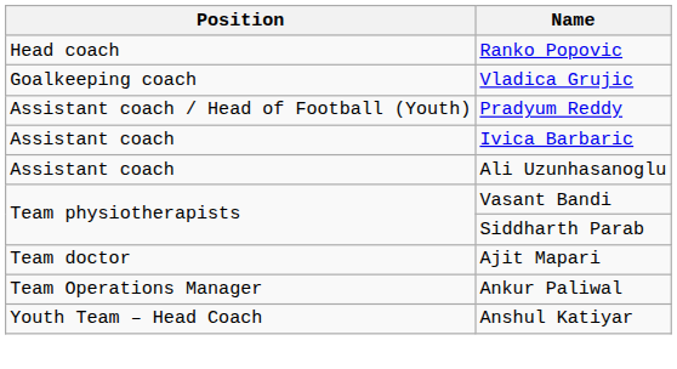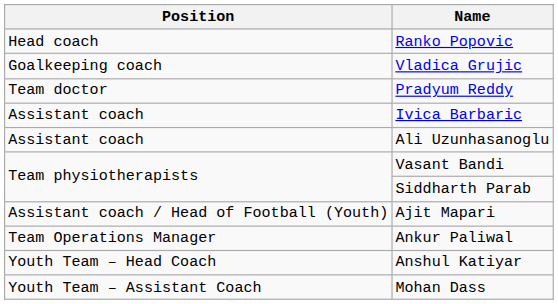 <table class="wikitable">
 <tr>
 <th>Position</th>
 <th>Name</th>
 </tr>
 <tr>
 <td>Head coach</td>
 <td> <a href='#'>Ranko Popovic</a></td>
 </tr>
 <tr>
 <td>Goalkeeping coach</td>
 <td> <a href='#'>Vladica Grujic</a></td>
 </tr>
 <tr>
-<td>Assistant coach / Head of Football (Youth)</td>
+<td>Team doctor</td>
 <td> <a href='#'>Pradyum Reddy</a></td>
 </tr>
 <tr>
 <td>Assistant coach</td>
 <td> <a href='#'>Ivica Barbaric</a></td>
 </tr>
 <tr>
 <td>Assistant coach</td>
 <td> Ali Uzunhasanoglu</td>
 </tr>
 <tr>
 <td rowspan="2">Team physiotherapists</td>
 <td> Vasant Bandi</td>
 </tr>
 <tr>
 <td> Siddharth Parab</td>
 </tr>
 <tr>
-<td>Team doctor</td>
+<td>Assistant coach / Head of Football (Youth)</td>
 <td> Ajit Mapari</td>
 </tr>
 <tr>
 <td>Team Operations Manager</td>
 <td> Ankur Paliwal</td>
 </tr>
 <tr>
 <td>Youth Team – Head Coach</td>
 <td> Anshul Katiyar</td>
 </tr>
+<tr>
+<td>Youth Team – Assistant Coach</td>
+<td> Mohan Dass</td>
+</tr>
 </table>
